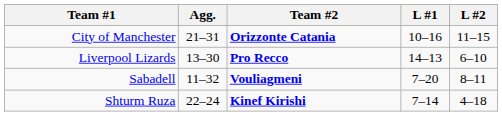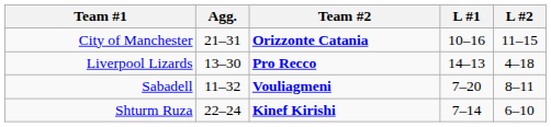 <table class=wikitable style="text-align:center">
 <tr>
 <th width=200>Team #1</th>
 <th width=50>Agg.</th>
 <th width=200>Team #2</th>
 <th width=50>L #1</th>
 <th width=50>L #2</th>
 </tr>
 <tr>
 <td align=right><a href='#'>City of Manchester</a> </td>
 <td align=center>21–31</td>
 <td align=left> <strong><a href='#'>Orizzonte Catania</a></strong></td>
 <td align=center>10–16</td>
 <td align=center>11–15</td>
 </tr>
 <tr>
 <td align=right><a href='#'>Liverpool Lizards</a> </td>
 <td align=center>13–30</td>
 <td align=left> <strong><a href='#'>Pro Recco</a></strong></td>
 <td align=center>14–13</td>
-<td align=center>6–10</td>
+<td align=center>4–18</td>
 </tr>
 <tr>
 <td align=right><a href='#'>Sabadell</a> </td>
 <td align=center>11–32</td>
 <td align=left> <strong><a href='#'>Vouliagmeni</a></strong></td>
 <td align=center>7–20</td>
 <td align=center>8–11</td>
 </tr>
 <tr>
 <td align=right><a href='#'>Shturm Ruza</a> </td>
 <td align=center>22–24</td>
 <td align=left> <strong><a href='#'>Kinef Kirishi</a></strong></td>
 <td align=center>7–14</td>
-<td align=center>4–18</td>
+<td align=center>6–10</td>
 </tr>
 </table>
